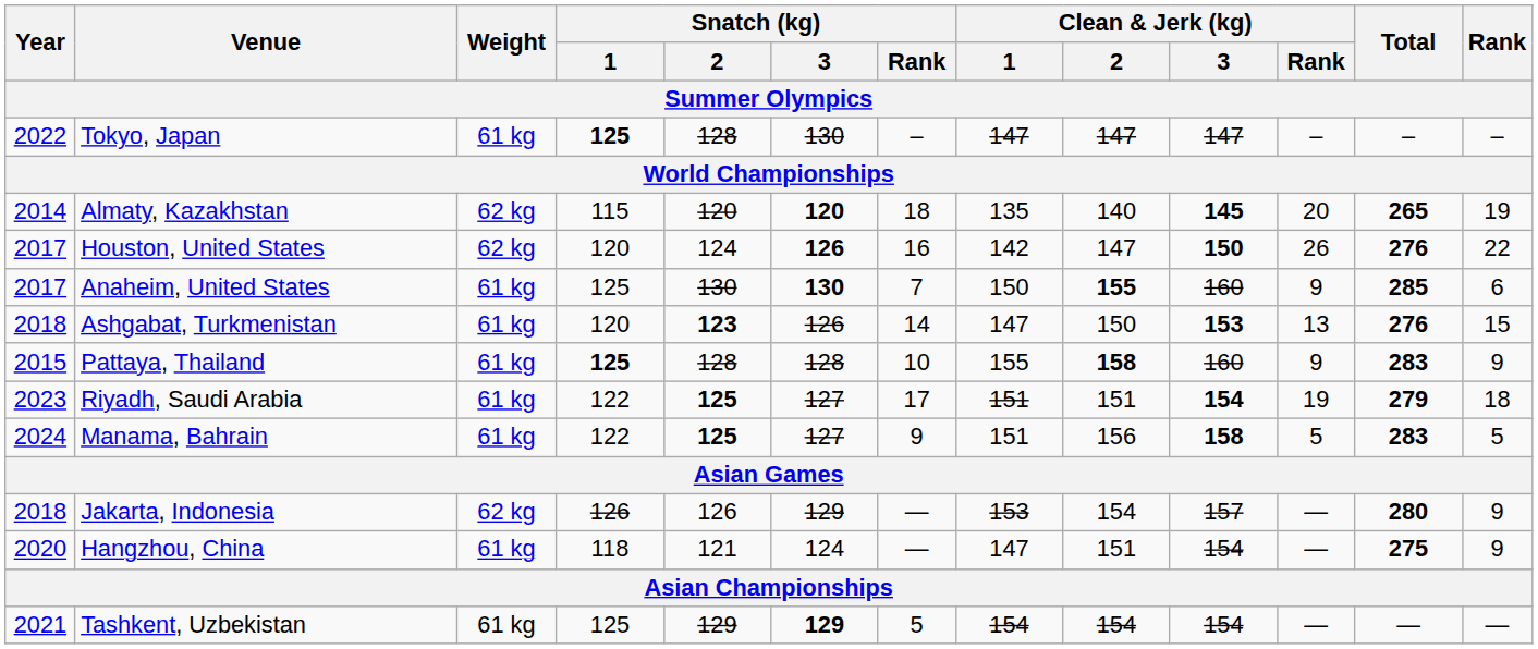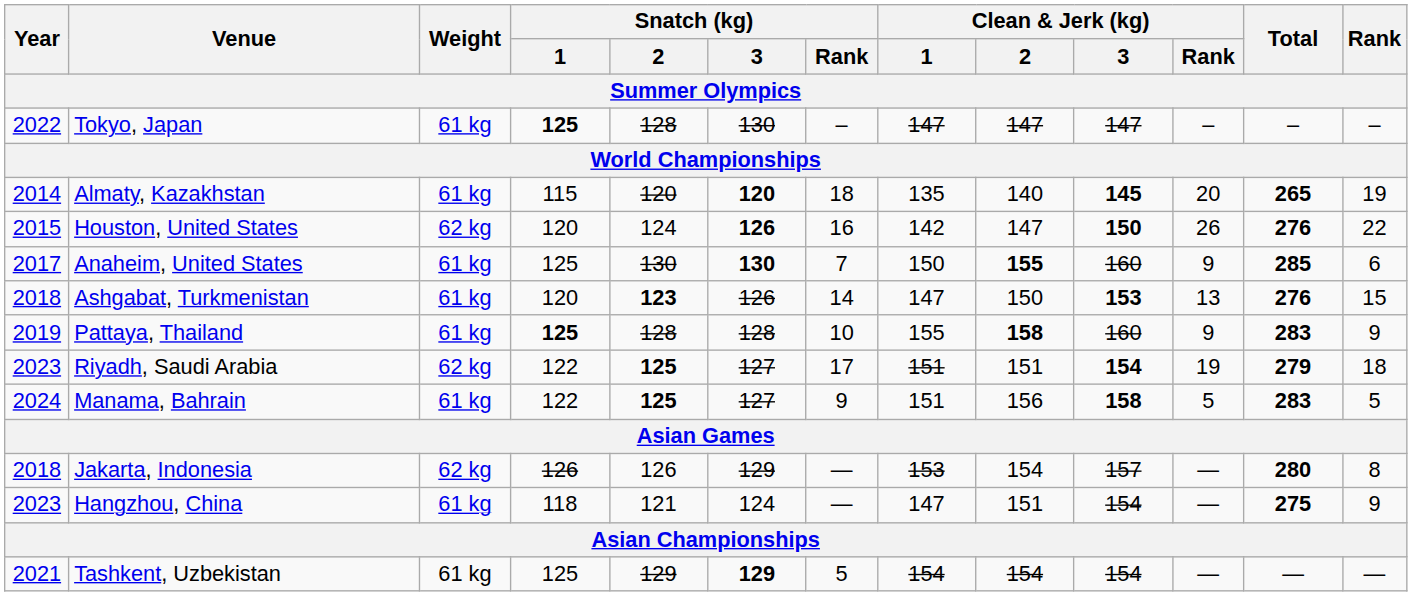 <table class="wikitable" style="text-align:center;">
 <tr>
 <th rowspan=2 width=40>Year</th>
 <th rowspan=2 width=250>Venue</th>
 <th rowspan=2 width=60>Weight</th>
 <th colspan=4>Snatch (kg)</th>
 <th colspan=4>Clean & Jerk (kg)</th>
 <th rowspan=2 width=65>Total</th>
 <th rowspan=2 width=40>Rank</th>
 </tr>
 <tr>
 <th width=65>1</th>
 <th width=65>2</th>
 <th width=65>3</th>
 <th width=45>Rank</th>
 <th width=65>1</th>
 <th width=65>2</th>
 <th width=65>3</th>
 <th width=45>Rank</th>
 </tr>
 <tr>
 <th colspan=13><a href='#'>Summer Olympics</a></th>
 </tr>
 <tr>
 <td><a href='#'>2022</a></td>
 <td align=left> <a href='#'>Tokyo</a>, <a href='#'>Japan</a></td>
 <td><a href='#'>61 kg</a></td>
 <td><strong>125</strong></td>
 <td><s>128</s></td>
 <td><s>130</s></td>
 <td>–</td>
 <td><s>147</s></td>
 <td><s>147</s></td>
 <td><s>147</s></td>
 <td>–</td>
 <td>–</td>
 <td>–</td>
 </tr>
 <tr>
 <th colspan=13><a href='#'>World Championships</a></th>
 </tr>
 <tr>
 <td><a href='#'>2014</a></td>
 <td align=left> <a href='#'>Almaty</a>, <a href='#'>Kazakhstan</a></td>
-<td><a href='#'>62 kg</a></td>
+<td><a href='#'>61 kg</a></td>
 <td>115</td>
 <td><s>120</s></td>
 <td><strong>120</strong></td>
 <td>18</td>
 <td>135</td>
 <td>140</td>
 <td><strong>145</strong></td>
 <td>20</td>
 <td><strong>265</strong></td>
 <td>19</td>
 </tr>
 <tr>
-<td><a href='#'>2017</a></td>
+<td><a href='#'>2015</a></td>
 <td align=left> <a href='#'>Houston</a>, <a href='#'>United States</a></td>
 <td><a href='#'>62 kg</a></td>
 <td>120</td>
 <td>124</td>
 <td><strong>126</strong></td>
 <td>16</td>
 <td>142</td>
 <td>147</td>
 <td><strong>150</strong></td>
 <td>26</td>
 <td><strong>276</strong></td>
 <td>22</td>
 </tr>
 <tr>
 <td><a href='#'>2017</a></td>
 <td align=left> <a href='#'>Anaheim</a>, <a href='#'>United States</a></td>
 <td><a href='#'>61 kg</a></td>
 <td>125</td>
 <td><s>130</s></td>
 <td><strong>130</strong></td>
 <td>7</td>
 <td>150</td>
 <td><strong>155</strong></td>
 <td><s>160</s></td>
 <td>9</td>
 <td><strong>285</strong></td>
 <td>6</td>
 </tr>
 <tr>
 <td><a href='#'>2018</a></td>
 <td align=left> <a href='#'>Ashgabat</a>, <a href='#'>Turkmenistan</a></td>
 <td><a href='#'>61 kg</a></td>
 <td>120</td>
 <td><strong>123</strong></td>
 <td><s>126 </s></td>
 <td>14</td>
 <td>147</td>
 <td>150</td>
 <td><strong>153</strong></td>
 <td>13</td>
 <td><strong>276</strong></td>
 <td>15</td>
 </tr>
 <tr>
-<td><a href='#'>2015</a></td>
+<td><a href='#'>2019</a></td>
 <td align=left> <a href='#'>Pattaya</a>, <a href='#'>Thailand</a></td>
 <td><a href='#'>61 kg</a></td>
 <td><strong>125</strong></td>
 <td><s>128</s></td>
 <td><s>128</s></td>
 <td>10</td>
 <td>155</td>
 <td><strong>158</strong></td>
 <td><s>160</s></td>
 <td>9</td>
 <td><strong>283</strong></td>
 <td>9</td>
 </tr>
 <tr>
 <td><a href='#'>2023</a></td>
 <td align=left>  <a href='#'>Riyadh</a>, Saudi Arabia</td>
-<td><a href='#'>61 kg</a></td>
+<td><a href='#'>62 kg</a></td>
 <td>122</td>
 <td><strong>125</strong></td>
 <td><s>127</s></td>
 <td>17</td>
 <td><s>151</s></td>
 <td>151</td>
 <td><strong>154</strong></td>
 <td>19</td>
 <td><strong>279</strong></td>
 <td>18</td>
 </tr>
 <tr>
 <td><a href='#'>2024</a></td>
 <td align=left> <a href='#'>Manama</a>, <a href='#'>Bahrain</a></td>
 <td><a href='#'>61 kg</a></td>
 <td>122</td>
 <td><strong>125</strong></td>
 <td><s>127</s></td>
 <td>9</td>
 <td>151</td>
 <td>156</td>
 <td><strong>158</strong></td>
 <td>5</td>
 <td><strong>283</strong></td>
 <td>5</td>
 </tr>
 <tr>
 <th colspan=13><a href='#'>Asian Games</a></th>
 </tr>
 <tr>
 <td><a href='#'>2018</a></td>
 <td align=left> <a href='#'>Jakarta</a>, <a href='#'>Indonesia</a></td>
 <td><a href='#'>62 kg</a></td>
 <td><s>126</s></td>
 <td>126</td>
 <td><s>129</s></td>
 <td>—</td>
 <td><s>153</s></td>
 <td>154</td>
 <td><s>157</s></td>
 <td>—</td>
 <td><strong>280</strong></td>
-<td>9</td>
+<td>8</td>
 </tr>
 <tr>
-<td><a href='#'>2020</a></td>
+<td><a href='#'>2023</a></td>
 <td align=left> <a href='#'>Hangzhou</a>, <a href='#'>China</a></td>
 <td><a href='#'>61 kg</a></td>
 <td>118</td>
 <td>121</td>
 <td>124</td>
 <td>—</td>
 <td>147</td>
 <td>151</td>
 <td><s>154</s></td>
 <td>—</td>
 <td><strong>275</strong></td>
 <td>9</td>
 </tr>
 <tr>
 <th colspan=13><a href='#'>Asian Championships</a></th>
 </tr>
 <tr>
 <td><a href='#'>2021</a></td>
 <td align=left> <a href='#'>Tashkent</a>, Uzbekistan</td>
 <td>61 kg</td>
 <td>125</td>
 <td><s>129</s></td>
 <td><strong>129</strong></td>
 <td>5</td>
 <td><s>154</s></td>
 <td><s>154</s></td>
 <td><s>154</s></td>
 <td>—</td>
 <td>—</td>
 <td>—</td>
 </tr>
 </table>
